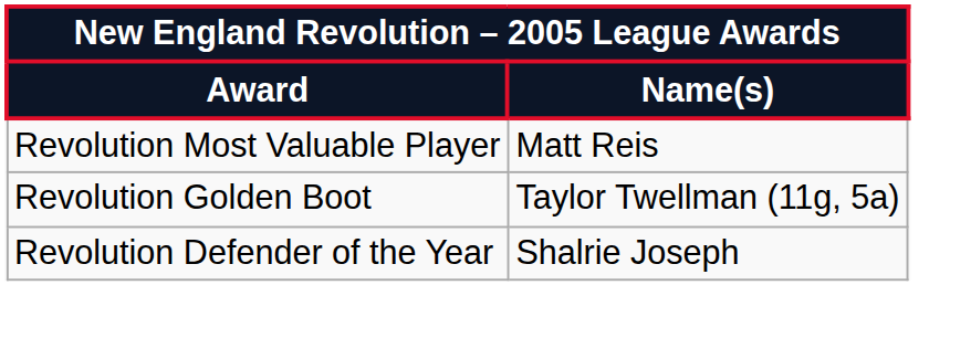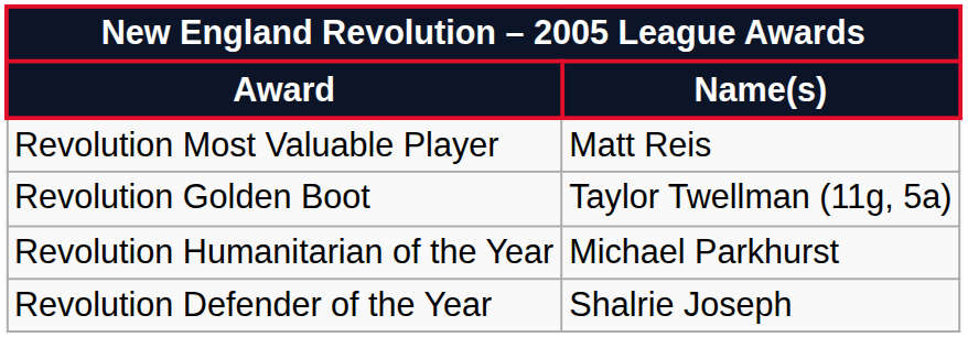 <table class="wikitable">
 <tr>
 <th colspan="2" style="background:#0c1527; color:#fff; border:2px solid #e20e2a; text-align: center; font-weight:bold;">New England Revolution – 2005 League Awards</th>
 </tr>
 <tr>
 <th style="background:#0c1527; color:#fff; border:2px solid #e20e2a;" scope="col">Award</th>
 <th style="background:#0c1527; color:#fff; border:2px solid #e20e2a;" scope="col">Name(s)</th>
 </tr>
 <tr>
 <td>Revolution Most Valuable Player</td>
 <td>Matt Reis</td>
 </tr>
 <tr>
 <td>Revolution Golden Boot</td>
 <td>Taylor Twellman (11g, 5a)</td>
 </tr>
 <tr>
+<td>Revolution Humanitarian of the Year</td>
+<td>Michael Parkhurst</td>
+</tr>
+<tr>
 <td>Revolution Defender of the Year</td>
 <td>Shalrie Joseph</td>
 </tr>
 </table>
